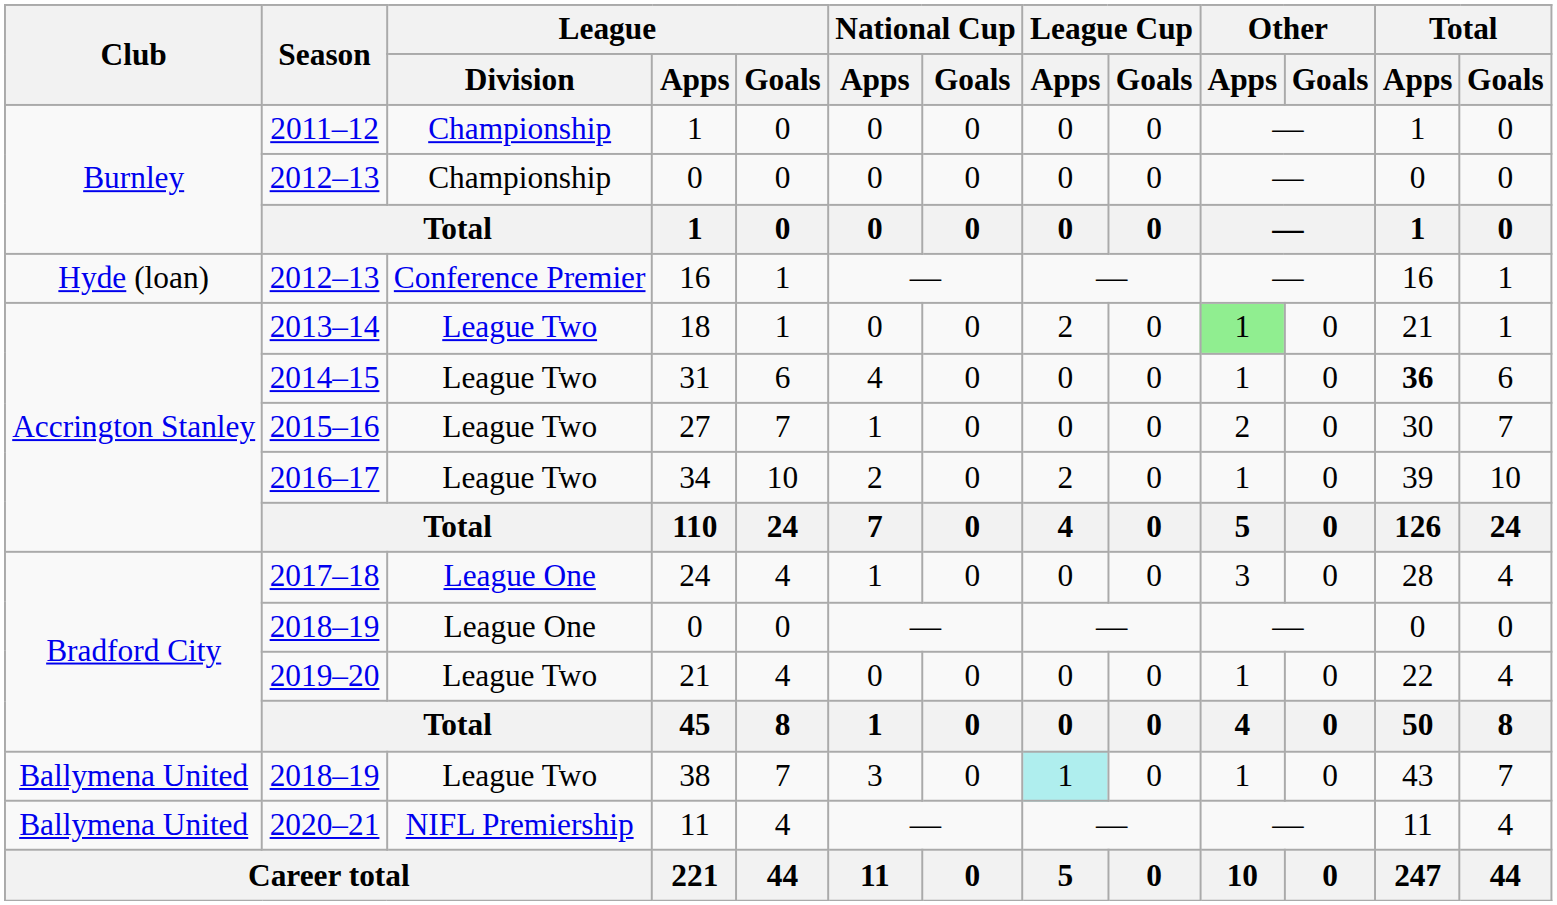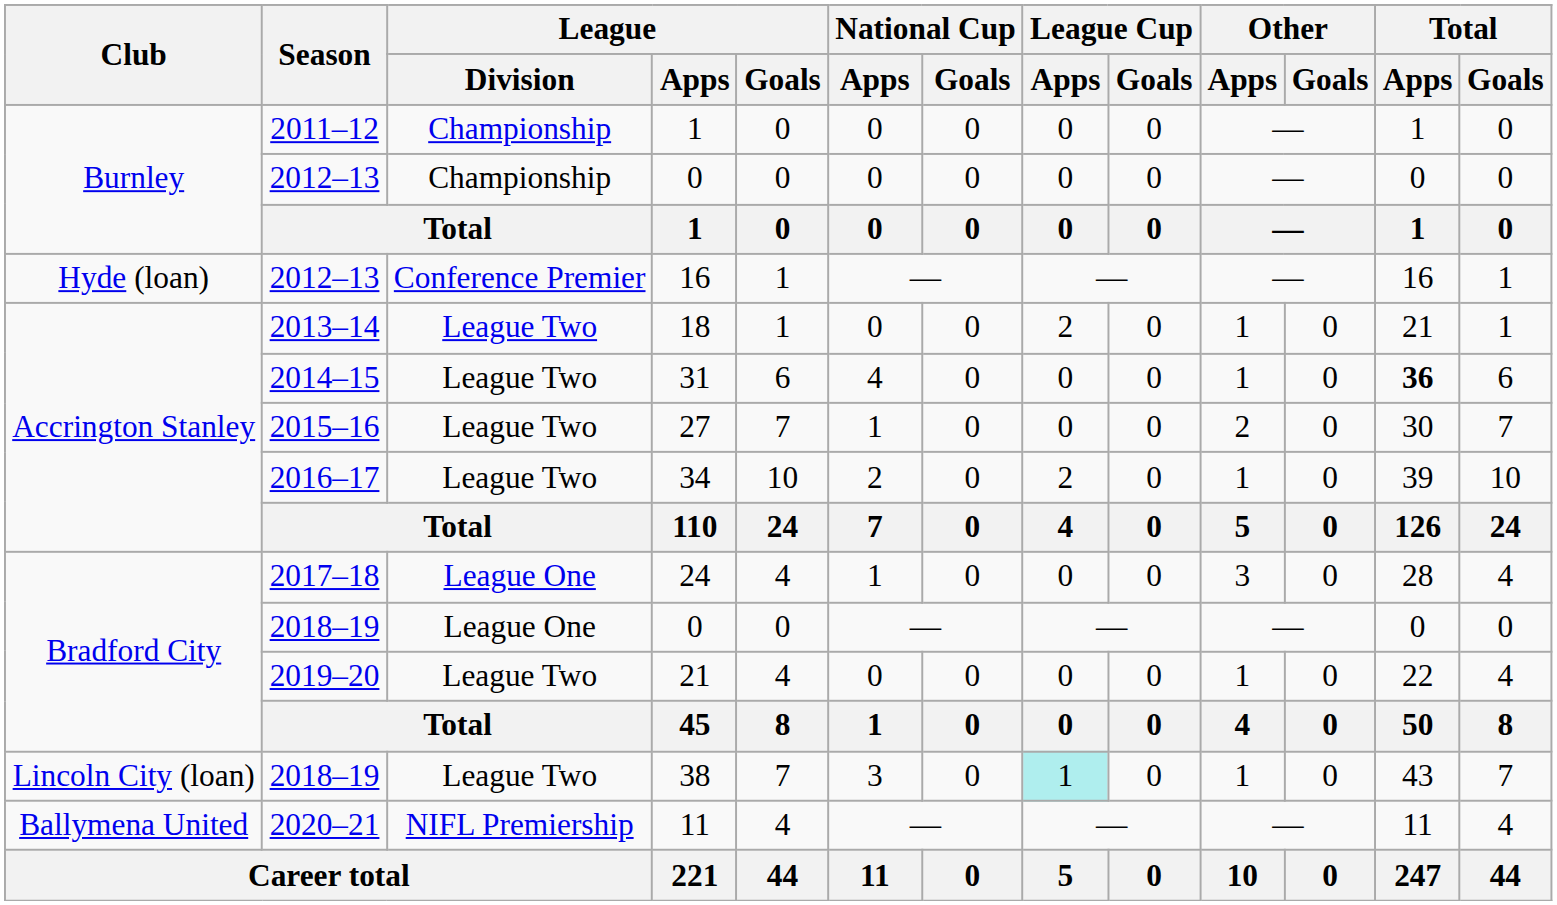 <table class="wikitable" style="text-align: center;">
 <tr>
 <th rowspan="2">Club</th>
 <th rowspan="2">Season</th>
 <th colspan="3">League</th>
 <th colspan="2">National Cup</th>
 <th colspan="2">League Cup</th>
 <th colspan="2">Other</th>
 <th colspan="2">Total</th>
 </tr>
 <tr>
 <th>Division</th>
 <th>Apps</th>
 <th>Goals</th>
 <th>Apps</th>
 <th>Goals</th>
 <th>Apps</th>
 <th>Goals</th>
 <th>Apps</th>
 <th>Goals</th>
 <th>Apps</th>
 <th>Goals</th>
 </tr>
 <tr>
 <td rowspan="3"><a href='#'>Burnley</a></td>
 <td><a href='#'>2011–12</a></td>
 <td><a href='#'>Championship</a></td>
 <td>1</td>
 <td>0</td>
 <td>0</td>
 <td>0</td>
 <td>0</td>
 <td>0</td>
 <td colspan="2">—</td>
 <td>1</td>
 <td>0</td>
 </tr>
 <tr>
 <td><a href='#'>2012–13</a></td>
 <td>Championship</td>
 <td>0</td>
 <td>0</td>
 <td>0</td>
 <td>0</td>
 <td>0</td>
 <td>0</td>
 <td colspan="2">—</td>
 <td>0</td>
 <td>0</td>
 </tr>
 <tr>
 <th colspan="2">Total</th>
 <th>1</th>
 <th>0</th>
 <th>0</th>
 <th>0</th>
 <th>0</th>
 <th>0</th>
 <th colspan="2">—</th>
 <th>1</th>
 <th>0</th>
 </tr>
 <tr>
 <td><a href='#'>Hyde</a> (loan)</td>
 <td><a href='#'>2012–13</a></td>
 <td><a href='#'>Conference Premier</a></td>
 <td>16</td>
 <td>1</td>
 <td colspan="2">—</td>
 <td colspan="2">—</td>
 <td colspan="2">—</td>
 <td>16</td>
 <td>1</td>
 </tr>
 <tr>
 <td rowspan="5" valign="center"><a href='#'>Accrington Stanley</a></td>
 <td><a href='#'>2013–14</a></td>
 <td><a href='#'>League Two</a></td>
 <td>18</td>
 <td>1</td>
 <td>0</td>
 <td>0</td>
 <td>2</td>
 <td>0</td>
-<td style="background: lightgreen;">1</td>
+<td>1</td>
 <td>0</td>
 <td>21</td>
 <td>1</td>
 </tr>
 <tr>
 <td><a href='#'>2014–15</a></td>
 <td>League Two</td>
 <td>31</td>
 <td>6</td>
 <td>4</td>
 <td>0</td>
 <td>0</td>
 <td>0</td>
 <td>1</td>
 <td>0</td>
 <td><strong>36</strong></td>
 <td>6</td>
 </tr>
 <tr>
 <td><a href='#'>2015–16</a></td>
 <td>League Two</td>
 <td>27</td>
 <td>7</td>
 <td>1</td>
 <td>0</td>
 <td>0</td>
 <td>0</td>
 <td>2</td>
 <td>0</td>
 <td>30</td>
 <td>7</td>
 </tr>
 <tr>
 <td><a href='#'>2016–17</a></td>
 <td>League Two</td>
 <td>34</td>
 <td>10</td>
 <td>2</td>
 <td>0</td>
 <td>2</td>
 <td>0</td>
 <td>1</td>
 <td>0</td>
 <td>39</td>
 <td>10</td>
 </tr>
 <tr>
 <th colspan="2">Total</th>
 <th>110</th>
 <th>24</th>
 <th>7</th>
 <th>0</th>
 <th>4</th>
 <th>0</th>
 <th>5</th>
 <th>0</th>
 <th>126</th>
 <th>24</th>
 </tr>
 <tr>
 <td rowspan="4" valign="center"><a href='#'>Bradford City</a></td>
 <td><a href='#'>2017–18</a></td>
 <td><a href='#'>League One</a></td>
 <td>24</td>
 <td>4</td>
 <td>1</td>
 <td>0</td>
 <td>0</td>
 <td>0</td>
 <td>3</td>
 <td>0</td>
 <td>28</td>
 <td>4</td>
 </tr>
 <tr>
 <td><a href='#'>2018–19</a></td>
 <td>League One</td>
 <td>0</td>
 <td>0</td>
 <td colspan="2">—</td>
 <td colspan="2">—</td>
 <td colspan="2">—</td>
 <td>0</td>
 <td>0</td>
 </tr>
 <tr>
 <td><a href='#'>2019–20</a></td>
 <td>League Two</td>
 <td>21</td>
 <td>4</td>
 <td>0</td>
 <td>0</td>
 <td>0</td>
 <td>0</td>
 <td>1</td>
 <td>0</td>
 <td>22</td>
 <td>4</td>
 </tr>
 <tr>
 <th colspan="2">Total</th>
 <th>45</th>
 <th>8</th>
 <th>1</th>
 <th>0</th>
 <th>0</th>
 <th>0</th>
 <th>4</th>
 <th>0</th>
 <th>50</th>
 <th>8</th>
 </tr>
 <tr>
-<td><a href='#'>Ballymena United</a></td>
+<td><a href='#'>Lincoln City</a> (loan)</td>
 <td><a href='#'>2018–19</a></td>
 <td>League Two</td>
 <td>38</td>
 <td>7</td>
 <td>3</td>
 <td>0</td>
 <td style="background: paleturquoise;">1</td>
 <td>0</td>
 <td>1</td>
 <td>0</td>
 <td>43</td>
 <td>7</td>
 </tr>
 <tr>
 <td><a href='#'>Ballymena United</a></td>
 <td><a href='#'>2020–21</a></td>
 <td><a href='#'>NIFL Premiership</a></td>
 <td>11</td>
 <td>4</td>
 <td colspan="2">—</td>
 <td colspan="2">—</td>
 <td colspan="2">—</td>
 <td>11</td>
 <td>4</td>
 </tr>
 <tr>
 <th colspan="3">Career total</th>
 <th>221</th>
 <th>44</th>
 <th>11</th>
 <th>0</th>
 <th>5</th>
 <th>0</th>
 <th>10</th>
 <th>0</th>
 <th>247</th>
 <th>44</th>
 </tr>
 </table>
